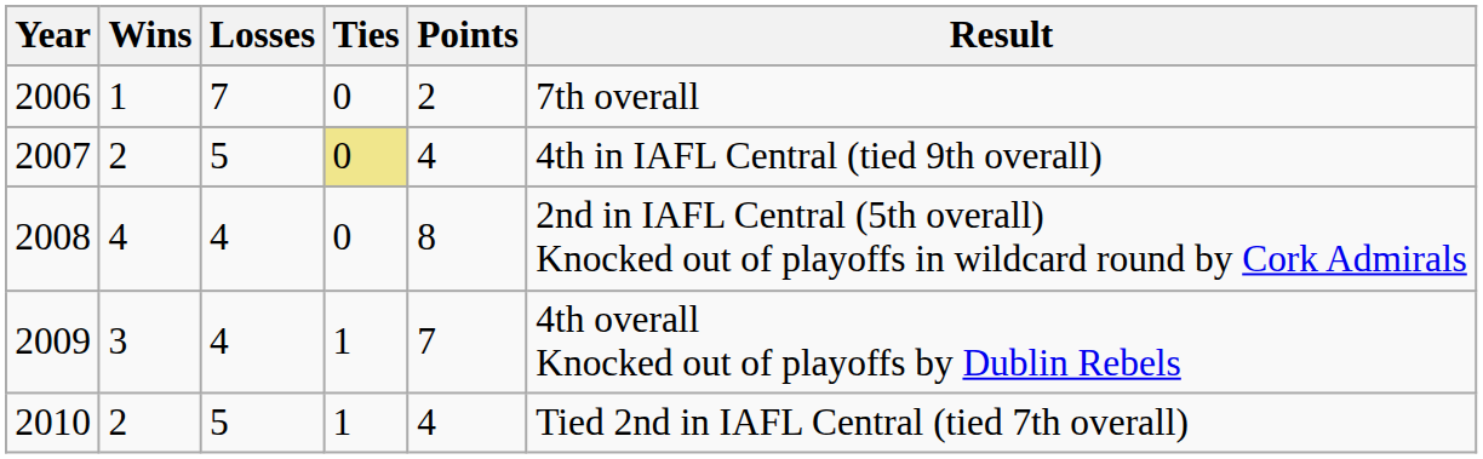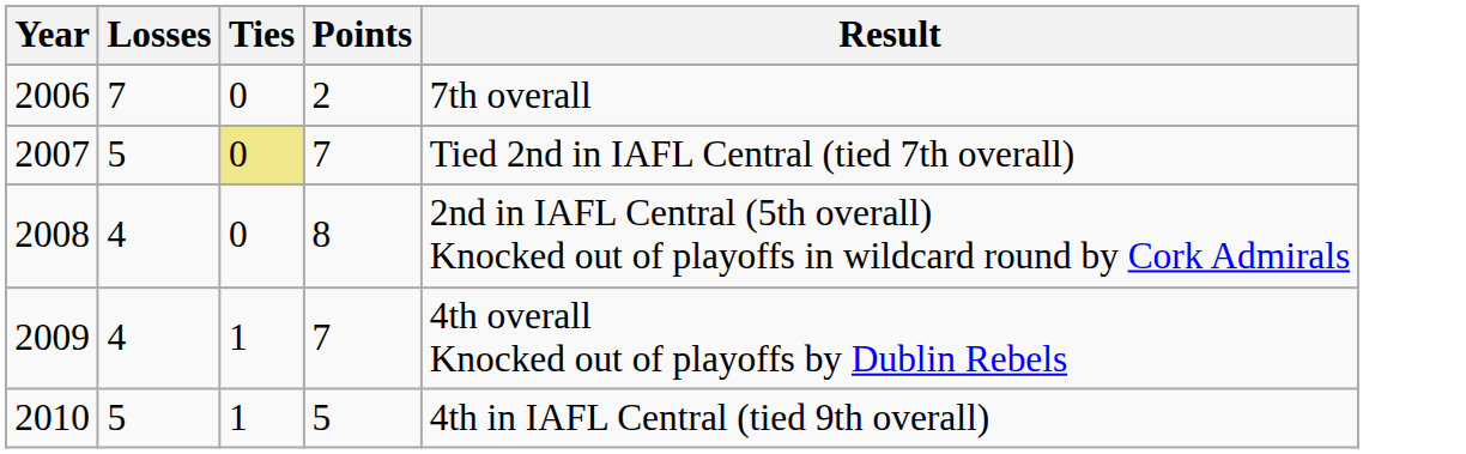 <table class="wikitable">
 <tr>
 <th>Year</th>
-<th>Wins</th>
 <th>Losses</th>
 <th>Ties</th>
 <th>Points</th>
 <th>Result</th>
 </tr>
 <tr>
 <td>2006</td>
-<td>1</td>
 <td>7</td>
 <td>0</td>
 <td>2</td>
 <td>7th overall</td>
 </tr>
 <tr>
 <td>2007</td>
-<td>2</td>
 <td>5</td>
 <td style="background: khaki;">0</td>
-<td>4</td>
-<td>4th in IAFL Central (tied 9th overall)</td>
+<td>7</td>
+<td>Tied 2nd in IAFL Central (tied 7th overall)</td>
 </tr>
 <tr>
 <td>2008</td>
-<td>4</td>
 <td>4</td>
 <td>0</td>
 <td>8</td>
 <td>2nd in IAFL Central (5th overall)<br>Knocked out of playoffs in wildcard round by <a href='#'>Cork Admirals</a></td>
 </tr>
 <tr>
 <td>2009</td>
-<td>3</td>
 <td>4</td>
 <td>1</td>
 <td>7</td>
 <td>4th overall<br>Knocked out of playoffs by <a href='#'>Dublin Rebels</a></td>
 </tr>
 <tr>
 <td>2010</td>
-<td>2</td>
 <td>5</td>
 <td>1</td>
-<td>4</td>
-<td>Tied 2nd in IAFL Central (tied 7th overall)</td>
+<td>5</td>
+<td>4th in IAFL Central (tied 9th overall)</td>
 </tr>
 </table>
